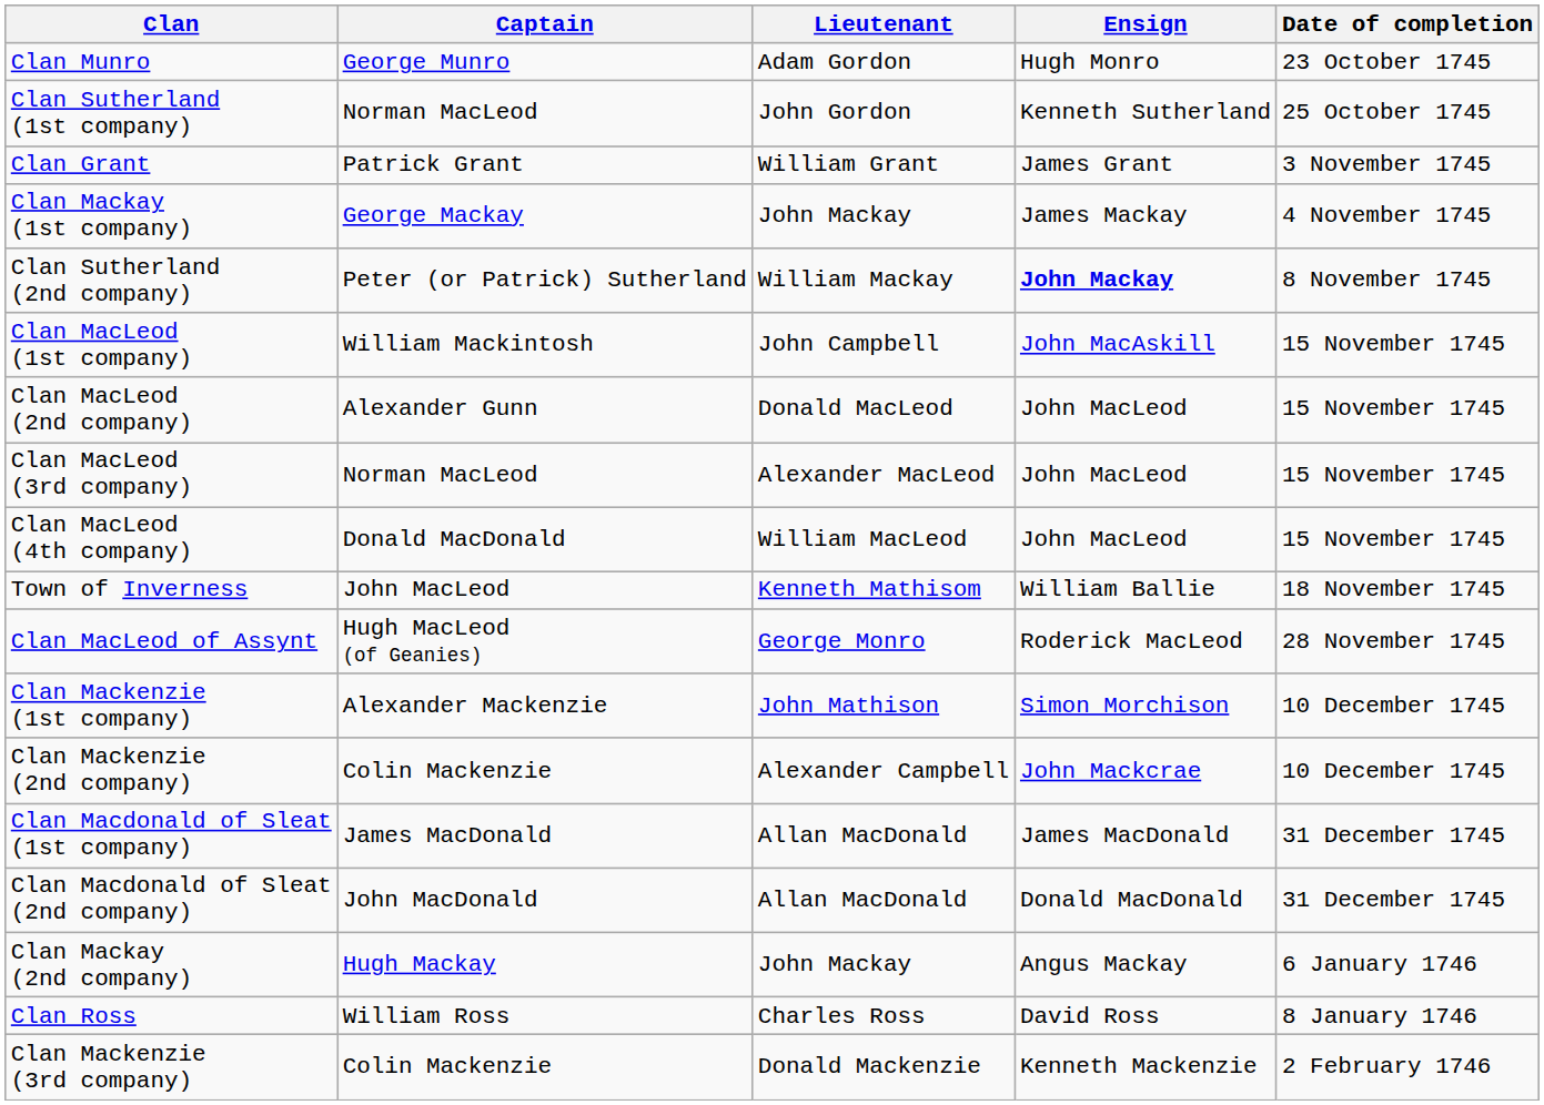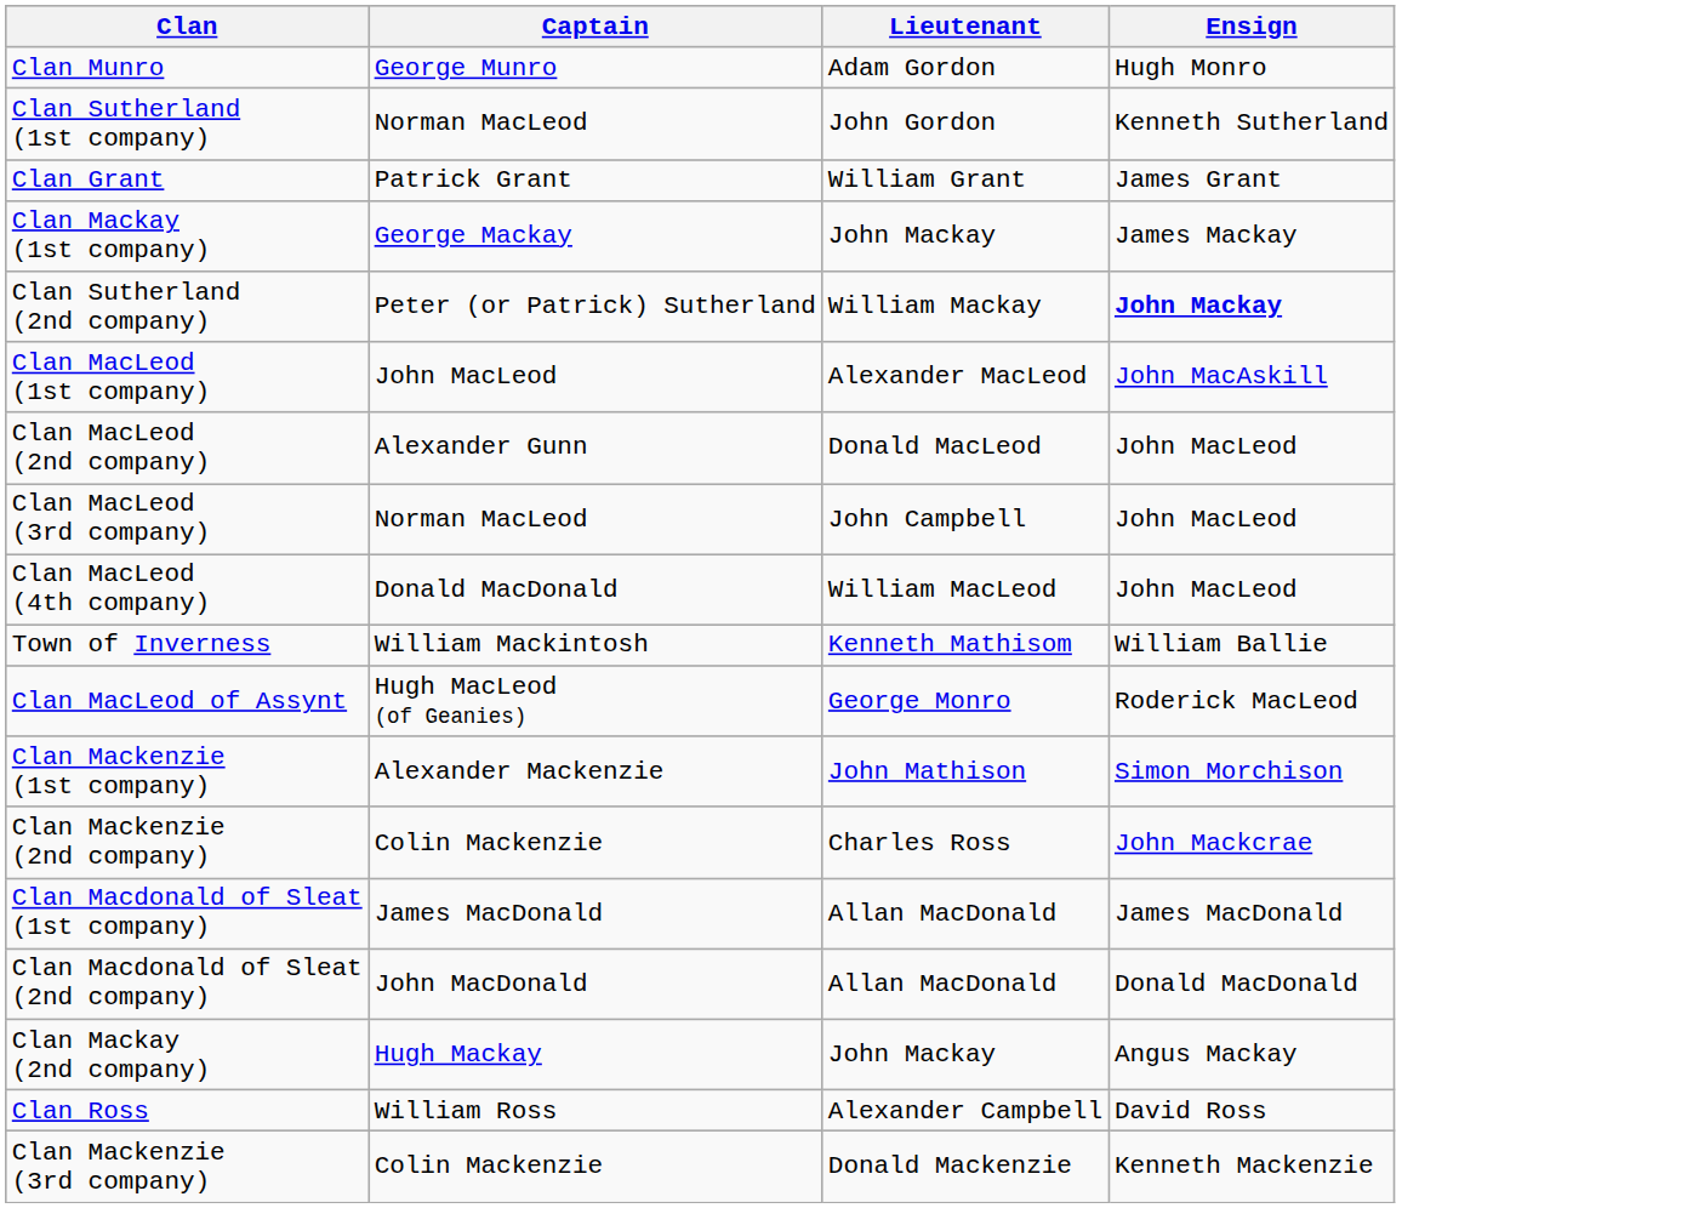 <table class="wikitable">
 <tr>
 <th><a href='#'>Clan</a></th>
 <th><a href='#'>Captain</a></th>
 <th><a href='#'>Lieutenant</a></th>
 <th><a href='#'>Ensign</a></th>
-<th>Date of completion</th>
 </tr>
 <tr>
 <td><a href='#'>Clan Munro</a></td>
 <td><a href='#'>George Munro</a></td>
 <td>Adam Gordon</td>
 <td>Hugh Monro</td>
-<td>23 October 1745</td>
 </tr>
 <tr>
 <td><a href='#'>Clan Sutherland</a><br>(1st company)</td>
 <td>Norman MacLeod</td>
 <td>John Gordon</td>
 <td>Kenneth Sutherland</td>
-<td>25 October 1745</td>
 </tr>
 <tr>
 <td><a href='#'>Clan Grant</a></td>
 <td>Patrick Grant</td>
 <td>William Grant</td>
 <td>James Grant</td>
-<td>3 November 1745</td>
 </tr>
 <tr>
 <td><a href='#'>Clan Mackay</a><br>(1st company)</td>
 <td><a href='#'>George Mackay</a></td>
 <td>John Mackay</td>
 <td>James Mackay</td>
-<td>4 November 1745</td>
 </tr>
 <tr>
 <td>Clan Sutherland<br>(2nd company)</td>
 <td>Peter (or Patrick) Sutherland</td>
 <td>William Mackay</td>
 <td><strong><a href='#'>John Mackay</a></strong></td>
-<td>8 November 1745</td>
 </tr>
 <tr>
 <td><a href='#'>Clan MacLeod</a><br>(1st company)</td>
-<td>William Mackintosh</td>
-<td>John Campbell</td>
+<td>John MacLeod</td>
+<td>Alexander MacLeod</td>
 <td><a href='#'>John MacAskill</a></td>
-<td>15 November 1745</td>
 </tr>
 <tr>
 <td>Clan MacLeod<br>(2nd company)</td>
 <td>Alexander Gunn</td>
 <td>Donald MacLeod</td>
 <td>John MacLeod</td>
-<td>15 November 1745</td>
 </tr>
 <tr>
 <td>Clan MacLeod<br>(3rd company)</td>
 <td>Norman MacLeod</td>
-<td>Alexander MacLeod</td>
+<td>John Campbell</td>
 <td>John MacLeod</td>
-<td>15 November 1745</td>
 </tr>
 <tr>
 <td>Clan MacLeod<br>(4th company)</td>
 <td>Donald MacDonald</td>
 <td>William MacLeod</td>
 <td>John MacLeod</td>
-<td>15 November 1745</td>
 </tr>
 <tr>
 <td>Town of <a href='#'>Inverness</a></td>
-<td>John MacLeod</td>
+<td>William Mackintosh</td>
 <td><a href='#'>Kenneth Mathisom</a></td>
 <td>William Ballie</td>
-<td>18 November 1745</td>
 </tr>
 <tr>
 <td><a href='#'>Clan MacLeod of Assynt</a></td>
 <td>Hugh MacLeod<br><small>(of Geanies)</small></td>
 <td><a href='#'>George Monro</a></td>
 <td>Roderick MacLeod</td>
-<td>28 November 1745</td>
 </tr>
 <tr>
 <td><a href='#'>Clan Mackenzie</a><br>(1st company)</td>
 <td>Alexander Mackenzie</td>
 <td><a href='#'>John Mathison</a></td>
 <td><a href='#'>Simon Morchison</a></td>
-<td>10 December 1745</td>
 </tr>
 <tr>
 <td>Clan Mackenzie<br>(2nd company)</td>
 <td>Colin Mackenzie</td>
-<td>Alexander Campbell</td>
+<td>Charles Ross</td>
 <td><a href='#'>John Mackcrae</a></td>
-<td>10 December 1745</td>
 </tr>
 <tr>
 <td><a href='#'>Clan Macdonald of Sleat</a><br>(1st company)</td>
 <td>James MacDonald</td>
 <td>Allan MacDonald</td>
 <td>James MacDonald</td>
-<td>31 December 1745</td>
 </tr>
 <tr>
 <td>Clan Macdonald of Sleat<br>(2nd company)</td>
 <td>John MacDonald</td>
 <td>Allan MacDonald</td>
 <td>Donald MacDonald</td>
-<td>31 December 1745</td>
 </tr>
 <tr>
 <td>Clan Mackay<br>(2nd company)</td>
 <td><a href='#'>Hugh Mackay</a></td>
 <td>John Mackay</td>
 <td>Angus Mackay</td>
-<td>6 January 1746</td>
 </tr>
 <tr>
 <td><a href='#'>Clan Ross</a></td>
 <td>William Ross</td>
-<td>Charles Ross</td>
+<td>Alexander Campbell</td>
 <td>David Ross</td>
-<td>8 January 1746</td>
 </tr>
 <tr>
 <td>Clan Mackenzie<br>(3rd company)</td>
 <td>Colin Mackenzie</td>
 <td>Donald Mackenzie</td>
 <td>Kenneth Mackenzie</td>
-<td>2 February 1746</td>
 </tr>
 </table>
